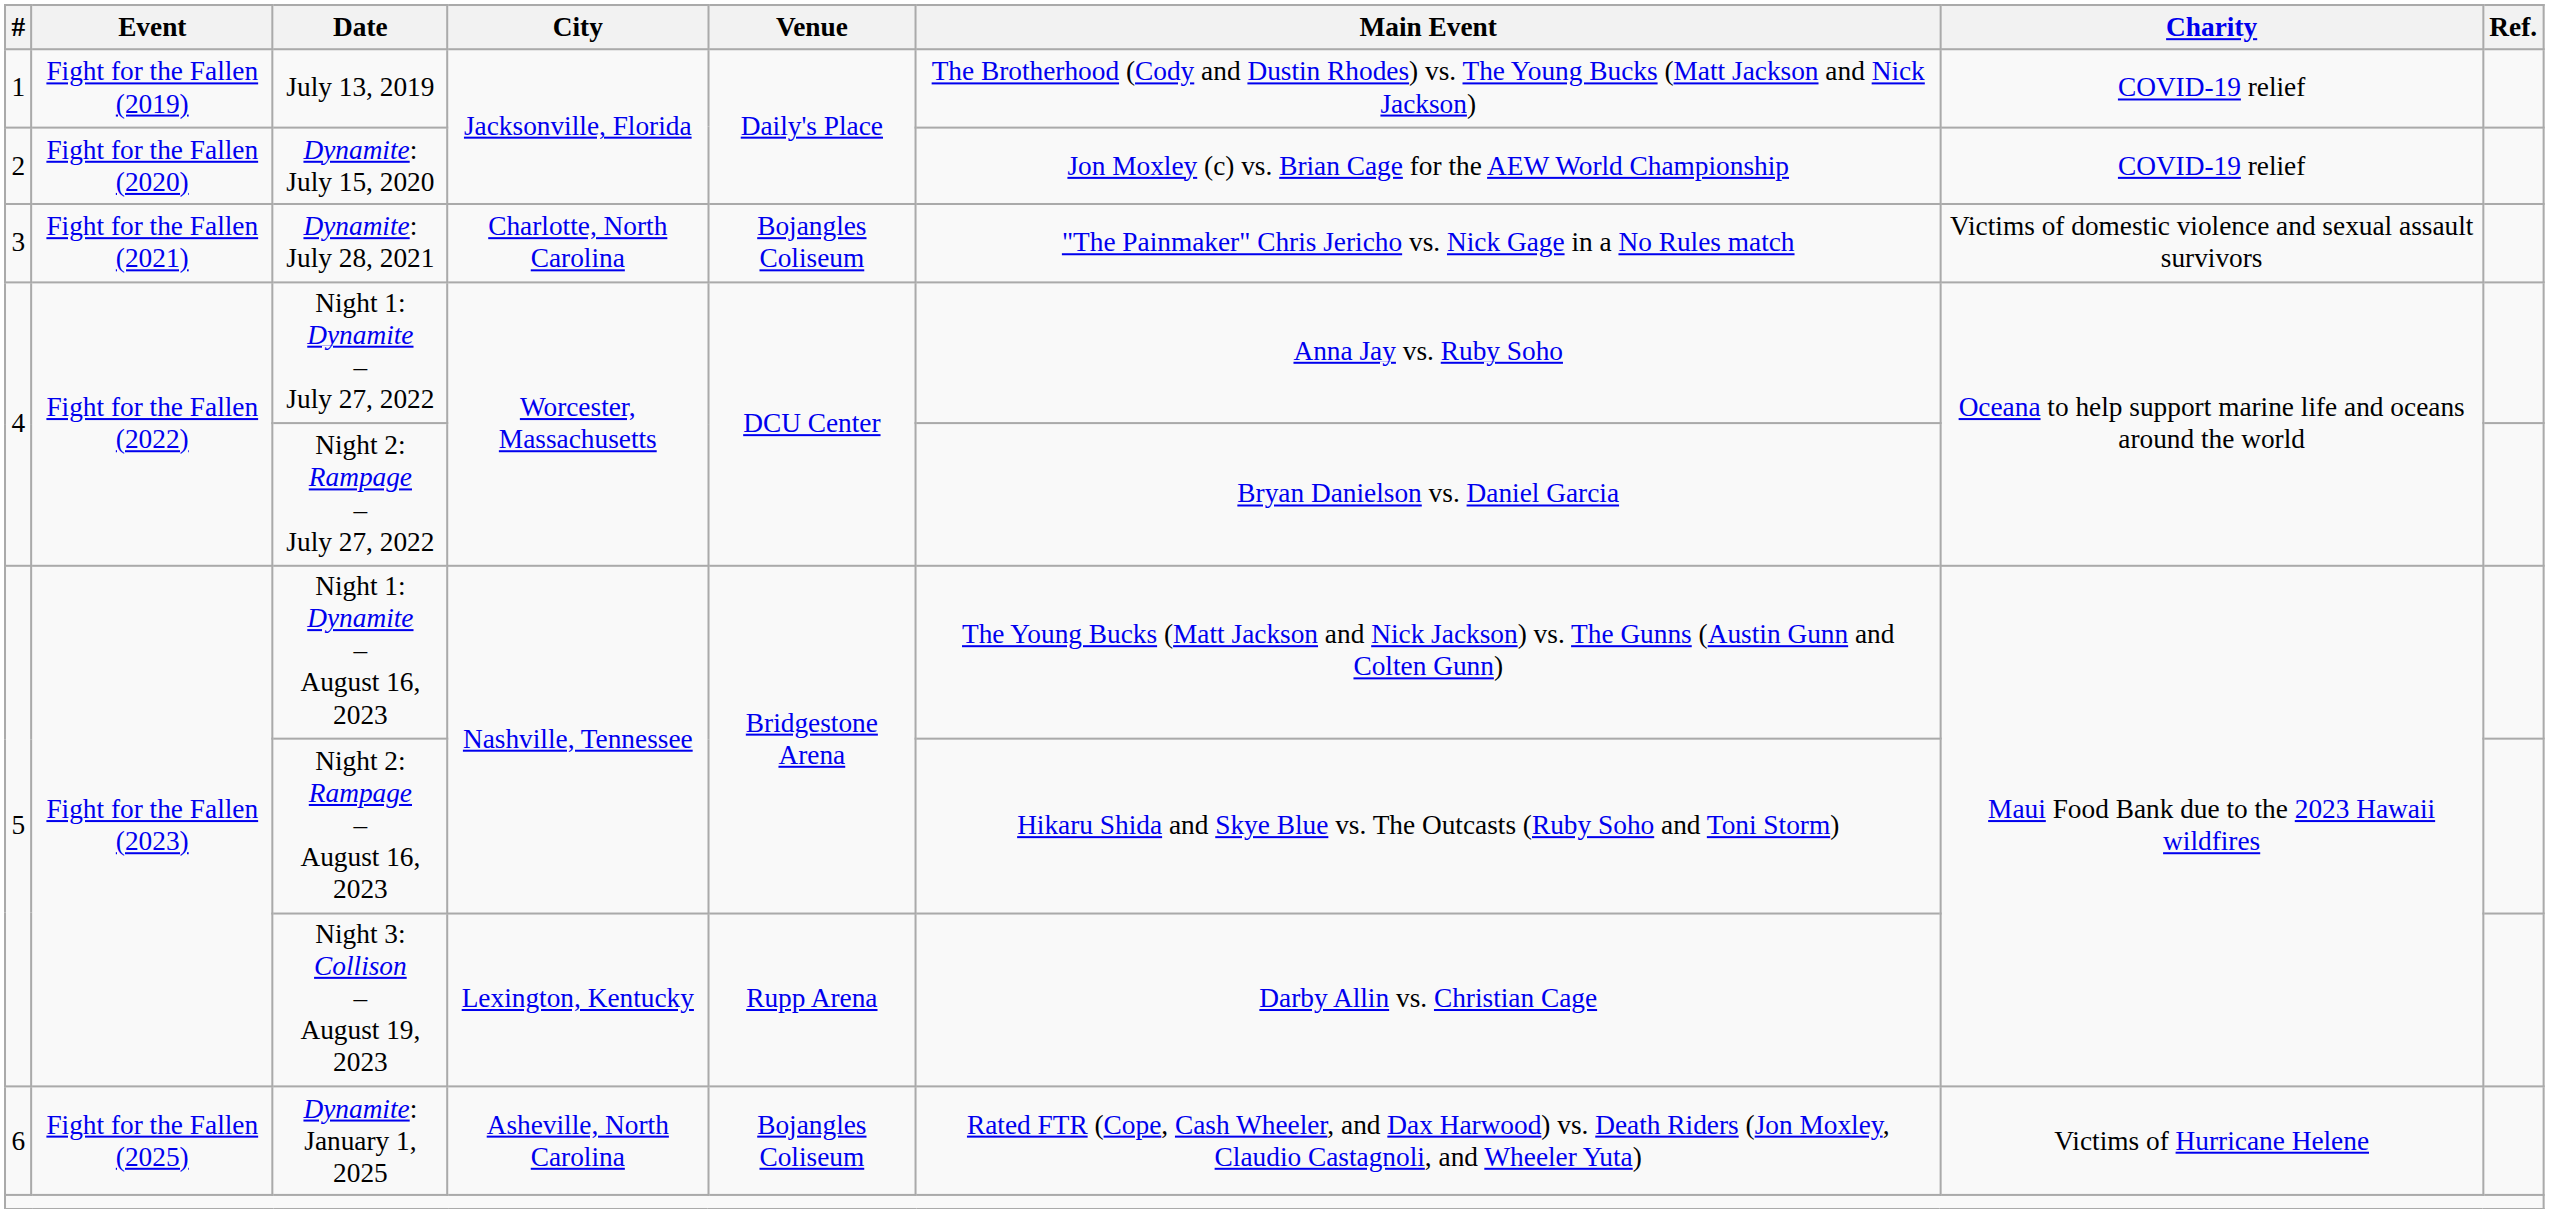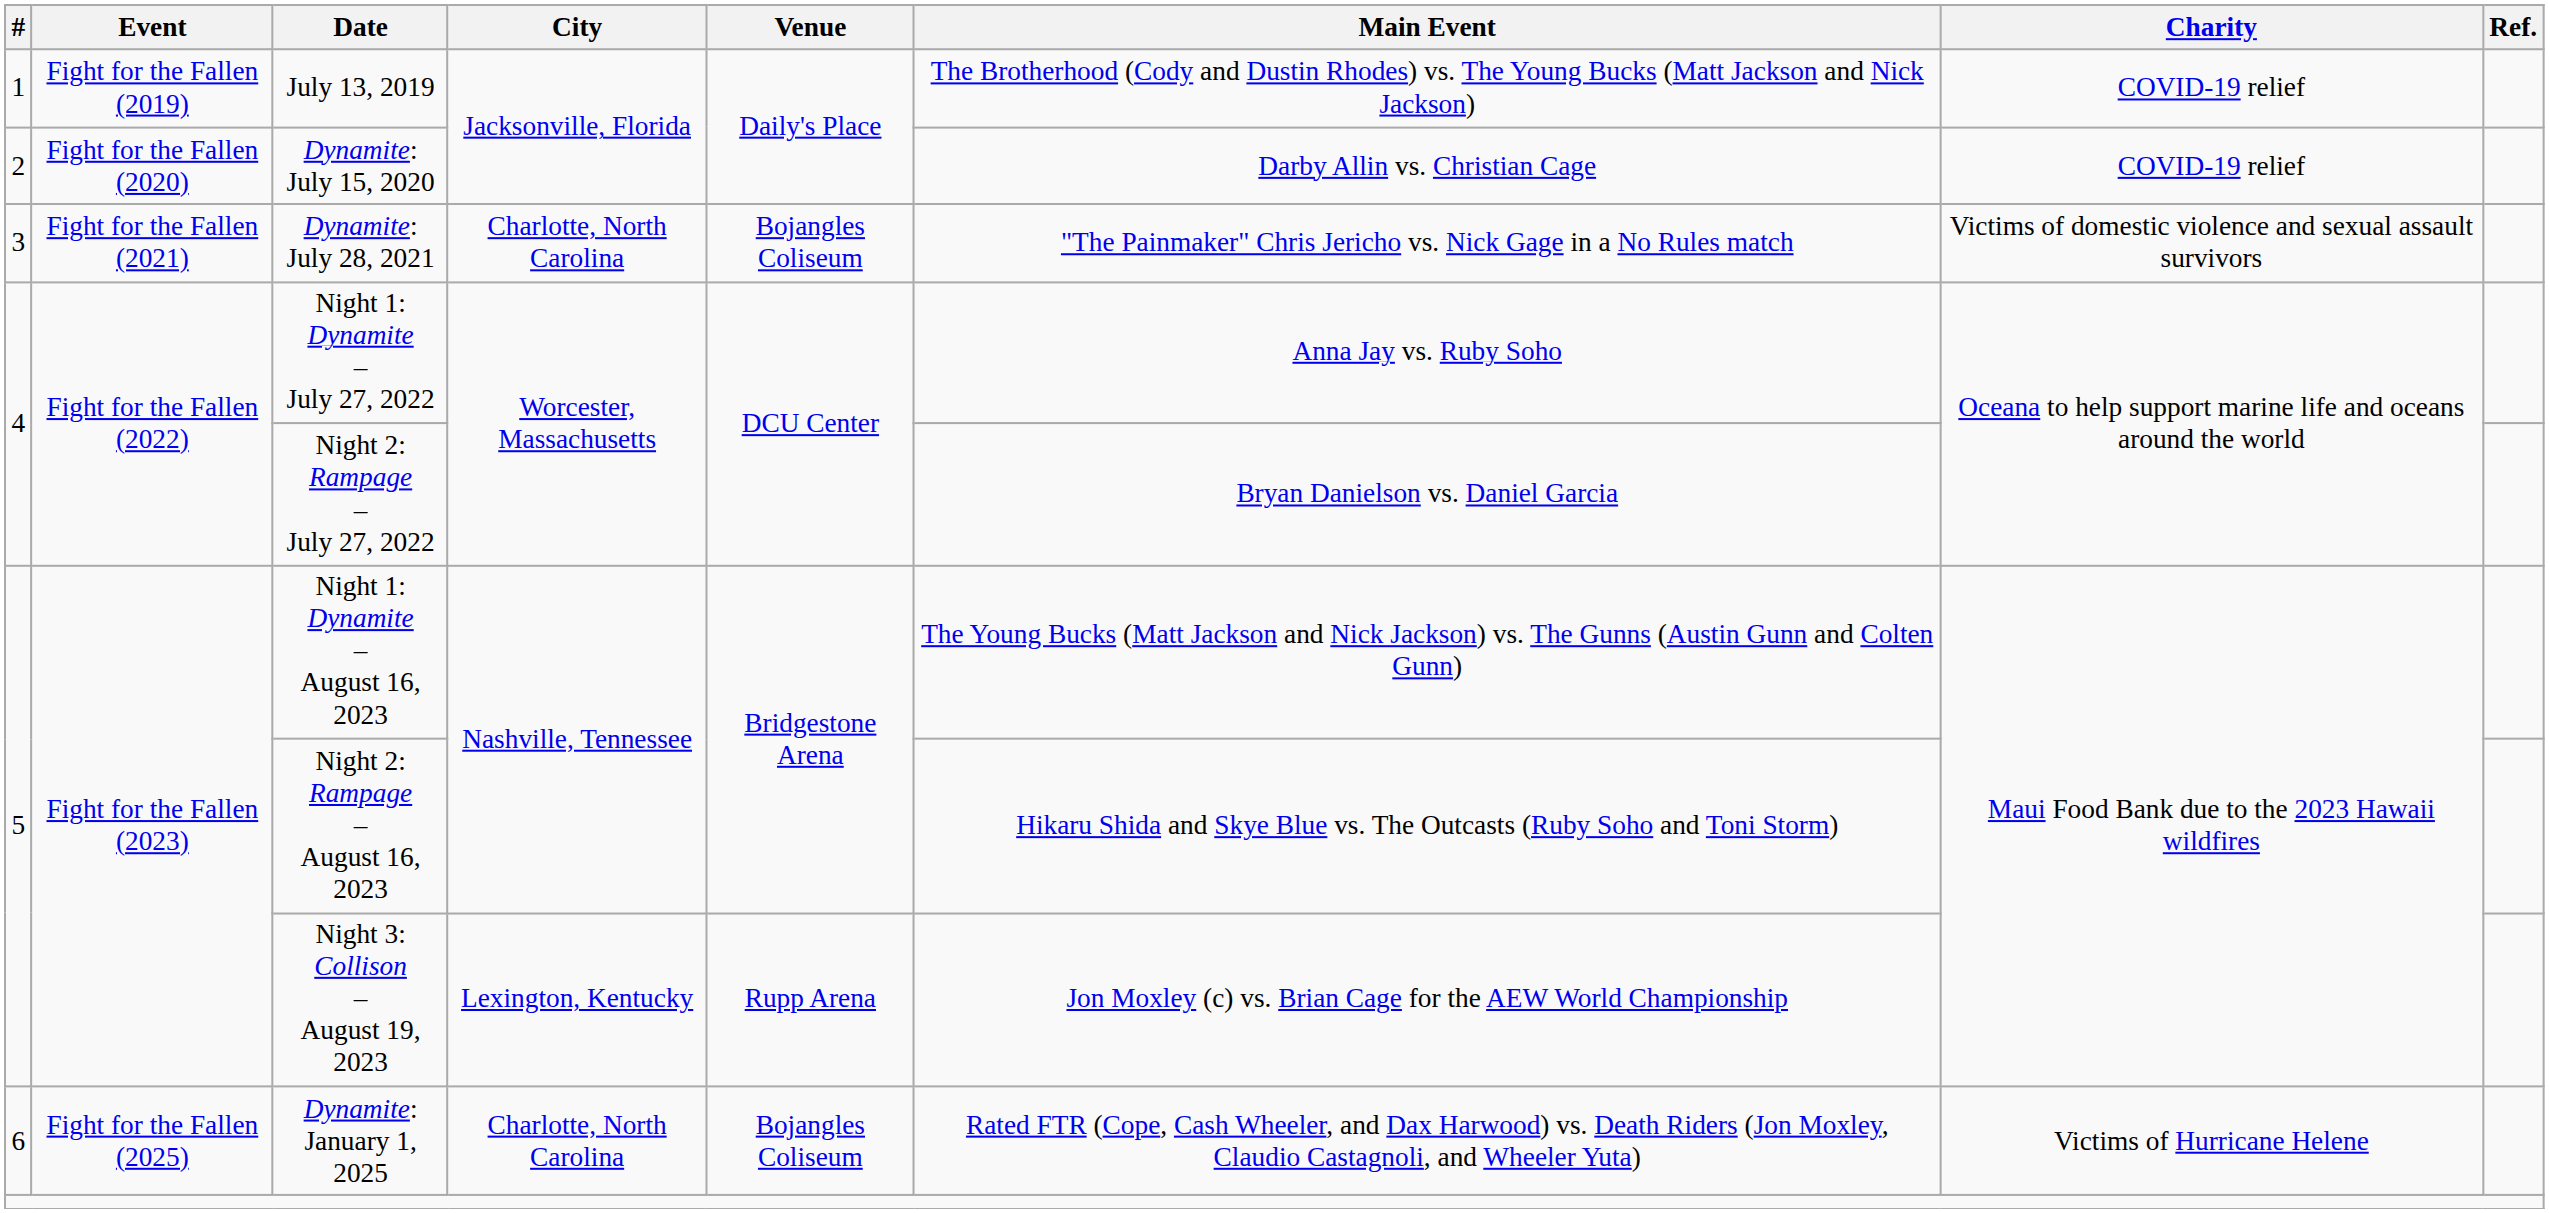 <table class="sortable wikitable succession-box" style="font-size:85%; text-align:center;" width="100%">
 <tr>
 <th>#</th>
 <th>Event</th>
 <th>Date</th>
 <th>City</th>
 <th>Venue</th>
 <th>Main Event</th>
 <th><a href='#'>Charity</a></th>
 <th>Ref.</th>
 </tr>
 <tr>
 <td>1</td>
 <td><a href='#'>Fight for the Fallen (2019)</a></td>
 <td>July 13, 2019</td>
 <td rowspan="2"><a href='#'>Jacksonville, Florida</a></td>
 <td rowspan="2"><a href='#'>Daily's Place</a></td>
 <td><a href='#'>The Brotherhood</a> (<a href='#'>Cody</a> and <a href='#'>Dustin Rhodes</a>) vs. <a href='#'>The Young Bucks</a> (<a href='#'>Matt Jackson</a> and <a href='#'>Nick Jackson</a>)</td>
 <td><a href='#'>COVID-19</a> relief</td>
 <td></td>
 </tr>
 <tr>
 <td>2</td>
 <td><a href='#'>Fight for the Fallen (2020)</a></td>
 <td><em><a href='#'>Dynamite</a></em>:<br>July 15, 2020</td>
-<td><a href='#'>Jon Moxley</a> (c) vs. <a href='#'>Brian Cage</a> for the <a href='#'>AEW World Championship</a></td>
+<td><a href='#'>Darby Allin</a> vs. <a href='#'>Christian Cage</a></td>
 <td><a href='#'>COVID-19</a> relief</td>
 <td></td>
 </tr>
 <tr>
 <td>3</td>
 <td><a href='#'>Fight for the Fallen (2021)</a></td>
 <td><em><a href='#'>Dynamite</a></em>:<br>July 28, 2021</td>
 <td><a href='#'>Charlotte, North Carolina</a></td>
 <td><a href='#'>Bojangles Coliseum</a></td>
 <td><a href='#'>"The Painmaker" Chris Jericho</a> vs. <a href='#'>Nick Gage</a> in a <a href='#'>No Rules match</a></td>
 <td>Victims of domestic violence and sexual assault survivors</td>
 <td></td>
 </tr>
 <tr>
 <td rowspan="2">4</td>
 <td rowspan="2"><a href='#'>Fight for the Fallen (2022)</a></td>
 <td>Night 1:<br><em><a href='#'>Dynamite</a></em><br>–<br>July 27, 2022</td>
 <td rowspan="2"><a href='#'>Worcester, Massachusetts</a></td>
 <td rowspan="2"><a href='#'>DCU Center</a></td>
 <td><a href='#'>Anna Jay</a> vs. <a href='#'>Ruby Soho</a></td>
 <td rowspan="2"><a href='#'>Oceana</a> to help support marine life and oceans around the world</td>
 <td></td>
 </tr>
 <tr>
 <td>Night 2:<br><em><a href='#'>Rampage</a></em><br>–<br>July 27, 2022<br></td>
 <td><a href='#'>Bryan Danielson</a> vs. <a href='#'>Daniel Garcia</a></td>
 <td></td>
 </tr>
 <tr>
 <td rowspan="3">5</td>
 <td rowspan="3"><a href='#'>Fight for the Fallen (2023)</a></td>
 <td>Night 1:<br><em><a href='#'>Dynamite</a></em><br>–<br>August 16, 2023</td>
 <td rowspan="2"><a href='#'>Nashville, Tennessee</a></td>
 <td rowspan="2"><a href='#'>Bridgestone Arena</a></td>
 <td><a href='#'>The Young Bucks</a> (<a href='#'>Matt Jackson</a> and <a href='#'>Nick Jackson</a>) vs. <a href='#'>The Gunns</a> (<a href='#'>Austin Gunn</a> and <a href='#'>Colten Gunn</a>)</td>
 <td rowspan="3"><a href='#'>Maui</a> Food Bank due to the <a href='#'>2023 Hawaii wildfires</a></td>
 <td></td>
 </tr>
 <tr>
 <td>Night 2:<br><em><a href='#'>Rampage</a></em><br>–<br>August 16, 2023<br></td>
 <td><a href='#'>Hikaru Shida</a> and <a href='#'>Skye Blue</a> vs. The Outcasts (<a href='#'>Ruby Soho</a> and <a href='#'>Toni Storm</a>)</td>
 <td></td>
 </tr>
 <tr>
 <td>Night 3:<br><em><a href='#'>Collison</a></em><br>–<br>August 19, 2023</td>
 <td><a href='#'>Lexington, Kentucky</a></td>
 <td><a href='#'>Rupp Arena</a></td>
-<td><a href='#'>Darby Allin</a> vs. <a href='#'>Christian Cage</a></td>
+<td><a href='#'>Jon Moxley</a> (c) vs. <a href='#'>Brian Cage</a> for the <a href='#'>AEW World Championship</a></td>
 <td></td>
 </tr>
 <tr>
 <td>6</td>
 <td><a href='#'>Fight for the Fallen (2025)</a></td>
 <td><em><a href='#'>Dynamite</a></em>:<br>January 1, 2025</td>
-<td><a href='#'>Asheville, North Carolina</a></td>
+<td><a href='#'>Charlotte, North Carolina</a></td>
 <td><a href='#'>Bojangles Coliseum</a></td>
 <td><a href='#'>Rated FTR</a> (<a href='#'>Cope</a>, <a href='#'>Cash Wheeler</a>, and <a href='#'>Dax Harwood</a>) vs. <a href='#'>Death Riders</a> (<a href='#'>Jon Moxley</a>, <a href='#'>Claudio Castagnoli</a>, and <a href='#'>Wheeler Yuta</a>)</td>
 <td>Victims of <a href='#'>Hurricane Helene</a></td>
 <td></td>
 </tr>
 <tr>
 <td colspan="11"></td>
 </tr>
 </table>
